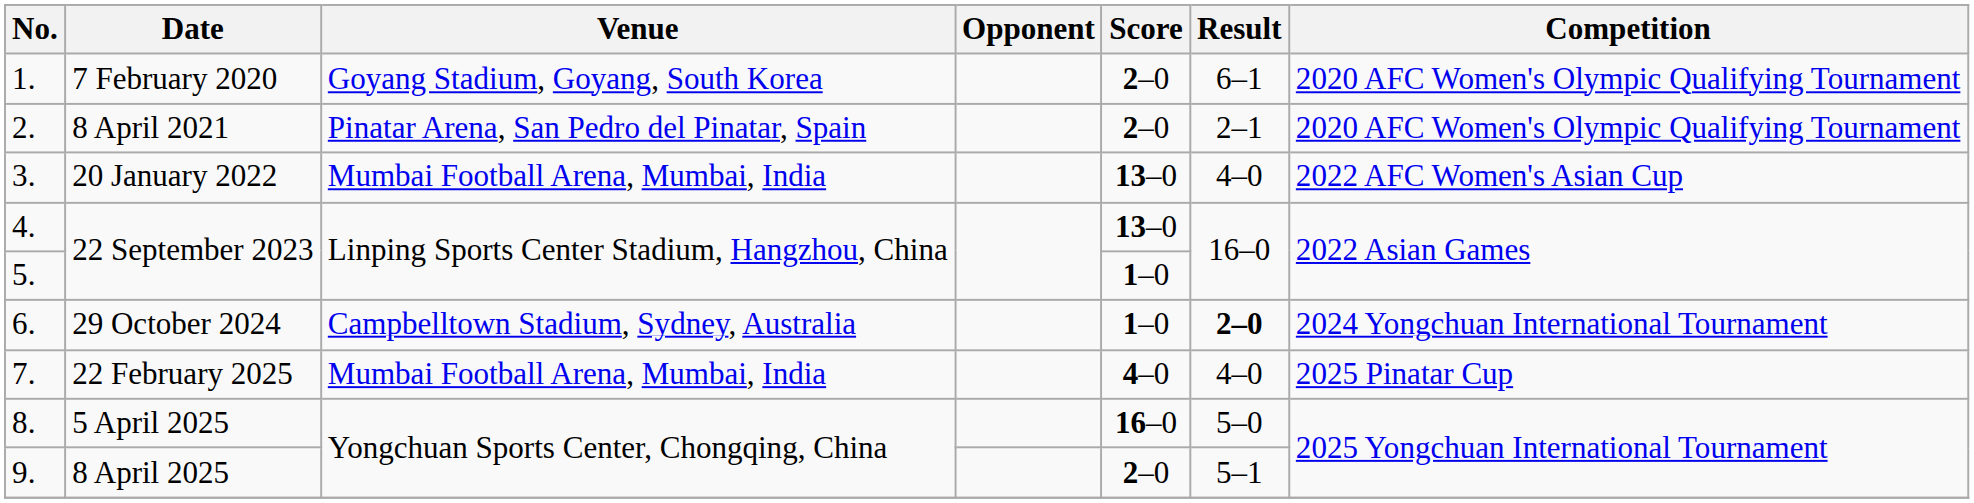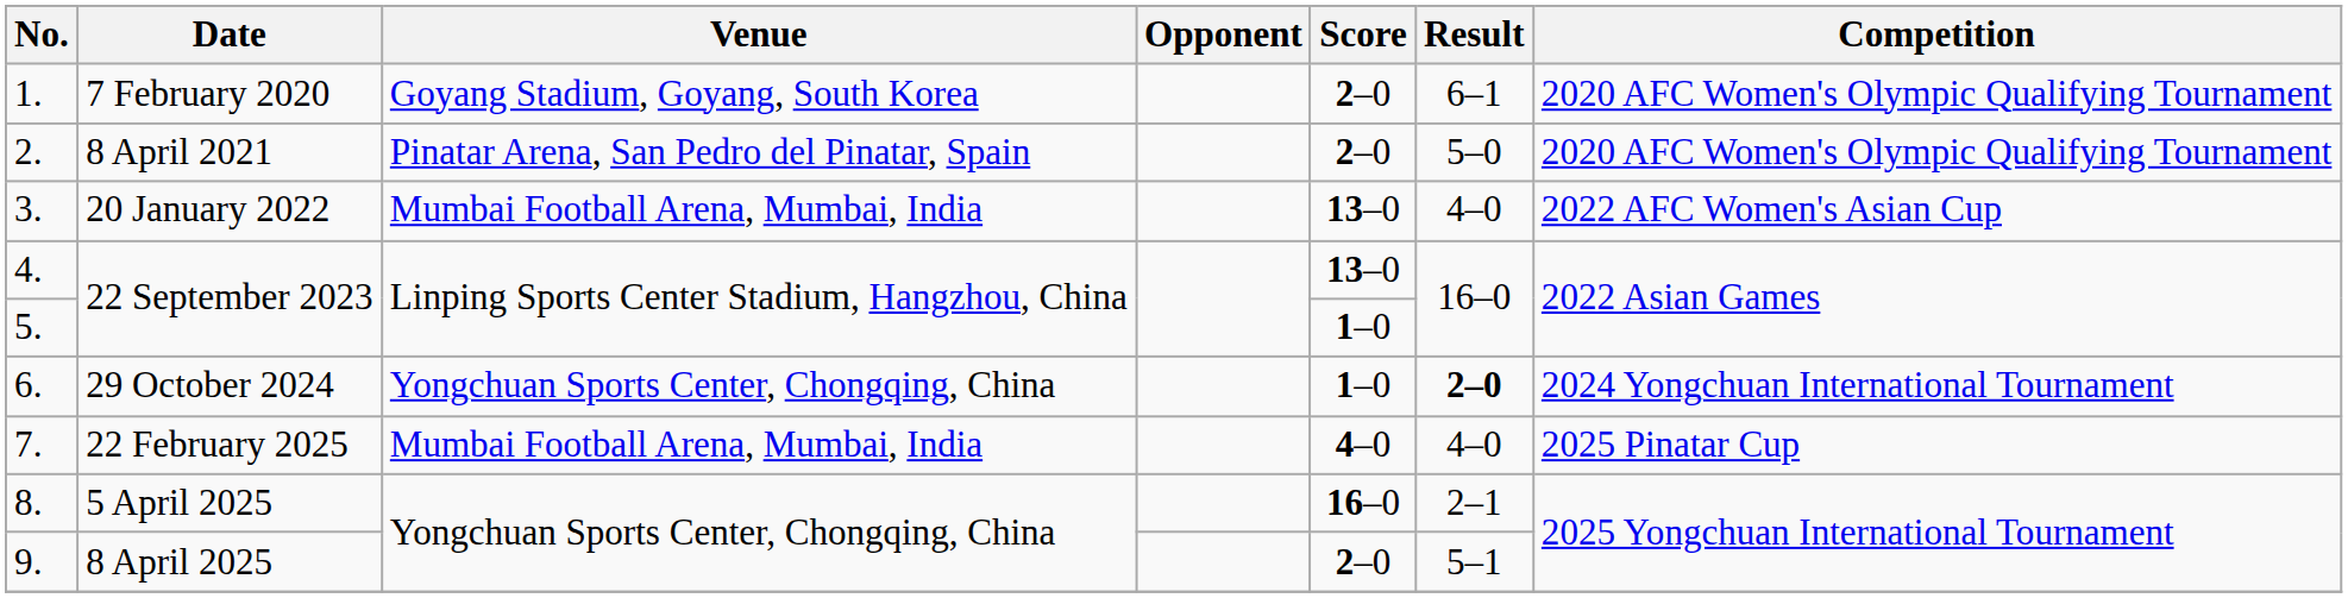 <table class="wikitable">
 <tr>
 <th>No.</th>
 <th>Date</th>
 <th>Venue</th>
 <th>Opponent</th>
 <th>Score</th>
 <th>Result</th>
 <th>Competition</th>
 </tr>
 <tr>
 <td>1.</td>
 <td>7 February 2020</td>
 <td><a href='#'>Goyang Stadium</a>, <a href='#'>Goyang</a>, <a href='#'>South Korea</a></td>
 <td></td>
 <td align=center><strong>2</strong>–0</td>
 <td align=center>6–1</td>
 <td><a href='#'>2020 AFC Women's Olympic Qualifying Tournament</a></td>
 </tr>
 <tr>
 <td>2.</td>
 <td>8 April 2021</td>
 <td><a href='#'>Pinatar Arena</a>, <a href='#'>San Pedro del Pinatar</a>, <a href='#'>Spain</a></td>
 <td></td>
 <td align=center><strong>2</strong>–0</td>
-<td align=center>2–1</td>
+<td align=center>5–0</td>
 <td><a href='#'>2020 AFC Women's Olympic Qualifying Tournament</a></td>
 </tr>
 <tr>
 <td>3.</td>
 <td>20 January 2022</td>
 <td><a href='#'>Mumbai Football Arena</a>, <a href='#'>Mumbai</a>, <a href='#'>India</a></td>
 <td></td>
 <td align=center><strong>13</strong>–0</td>
 <td align=center>4–0</td>
 <td><a href='#'>2022 AFC Women's Asian Cup</a></td>
 </tr>
 <tr>
 <td>4.</td>
 <td rowspan=2>22 September 2023</td>
 <td rowspan=2>Linping Sports Center Stadium, <a href='#'>Hangzhou</a>, China</td>
 <td rowspan=2></td>
 <td align=center><strong>13</strong>–0</td>
 <td rowspan=2 align=center>16–0</td>
 <td rowspan=2><a href='#'>2022 Asian Games</a></td>
 </tr>
 <tr>
 <td>5.</td>
 <td align=center><strong>1</strong>–0</td>
 </tr>
 <tr>
 <td>6.</td>
 <td>29 October 2024</td>
-<td><a href='#'>Campbelltown Stadium</a>, <a href='#'>Sydney</a>, <a href='#'>Australia</a></td>
+<td><a href='#'>Yongchuan Sports Center</a>, <a href='#'>Chongqing</a>, China</td>
 <td></td>
 <td align=center><strong>1</strong>–0</td>
 <td align=center><strong>2–0</strong></td>
 <td><a href='#'>2024 Yongchuan International Tournament</a></td>
 </tr>
 <tr>
 <td>7.</td>
 <td>22 February 2025</td>
 <td><a href='#'>Mumbai Football Arena</a>, <a href='#'>Mumbai</a>, <a href='#'>India</a></td>
 <td></td>
 <td align=center><strong>4</strong>–0</td>
 <td align=center>4–0</td>
 <td><a href='#'>2025 Pinatar Cup</a></td>
 </tr>
 <tr>
 <td>8.</td>
 <td>5 April 2025</td>
 <td rowspan=2>Yongchuan Sports Center, Chongqing, China</td>
 <td></td>
 <td align=center><strong>16</strong>–0</td>
-<td align=center>5–0</td>
+<td align=center>2–1</td>
 <td rowspan=2><a href='#'>2025 Yongchuan International Tournament</a></td>
 </tr>
 <tr>
 <td>9.</td>
 <td>8 April 2025</td>
 <td></td>
 <td align=center><strong>2</strong>–0</td>
 <td align=center>5–1</td>
 </tr>
 <tr>
 </tr>
 </table>
